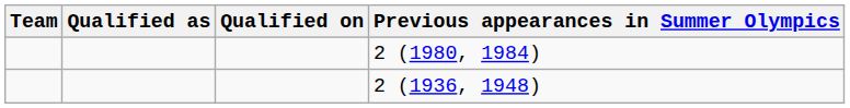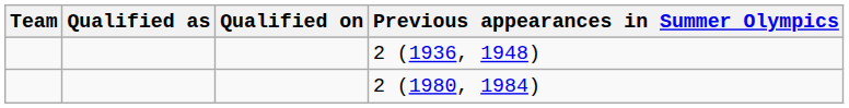 <table class="wikitable sortable">
 <tr>
 <th>Team</th>
 <th>Qualified as</th>
 <th>Qualified on</th>
 <th data-sort-type="number">Previous  appearances in <a href='#'>Summer Olympics</a></th>
 </tr>
 <tr>
 <td></td>
 <td></td>
 <td></td>
-<td>2 (<a href='#'>1980</a>, <a href='#'>1984</a>)</td>
+<td>2 (<a href='#'>1936</a>, <a href='#'>1948</a>)</td>
 </tr>
 <tr>
 <td></td>
 <td></td>
 <td></td>
-<td>2 (<a href='#'>1936</a>, <a href='#'>1948</a>)</td>
+<td>2 (<a href='#'>1980</a>, <a href='#'>1984</a>)</td>
 </tr>
 </table>
